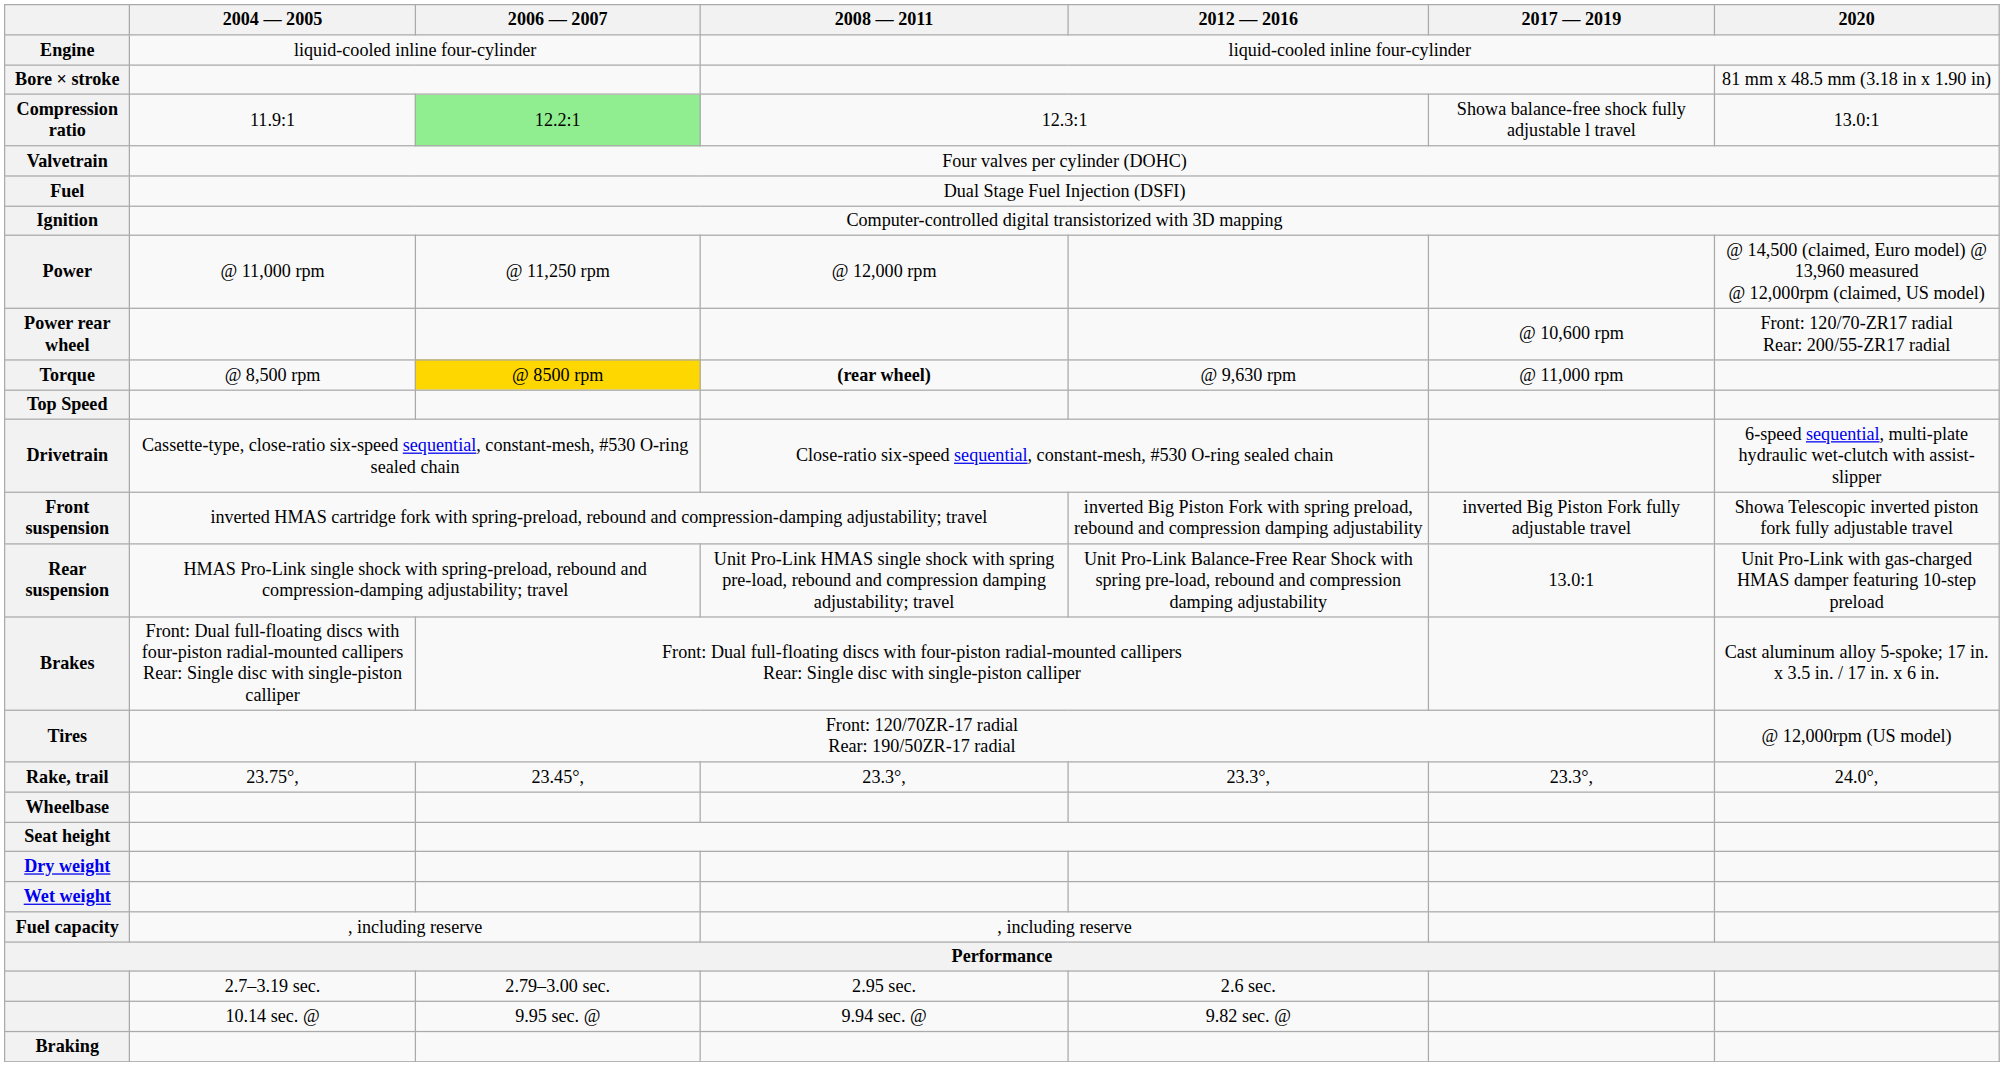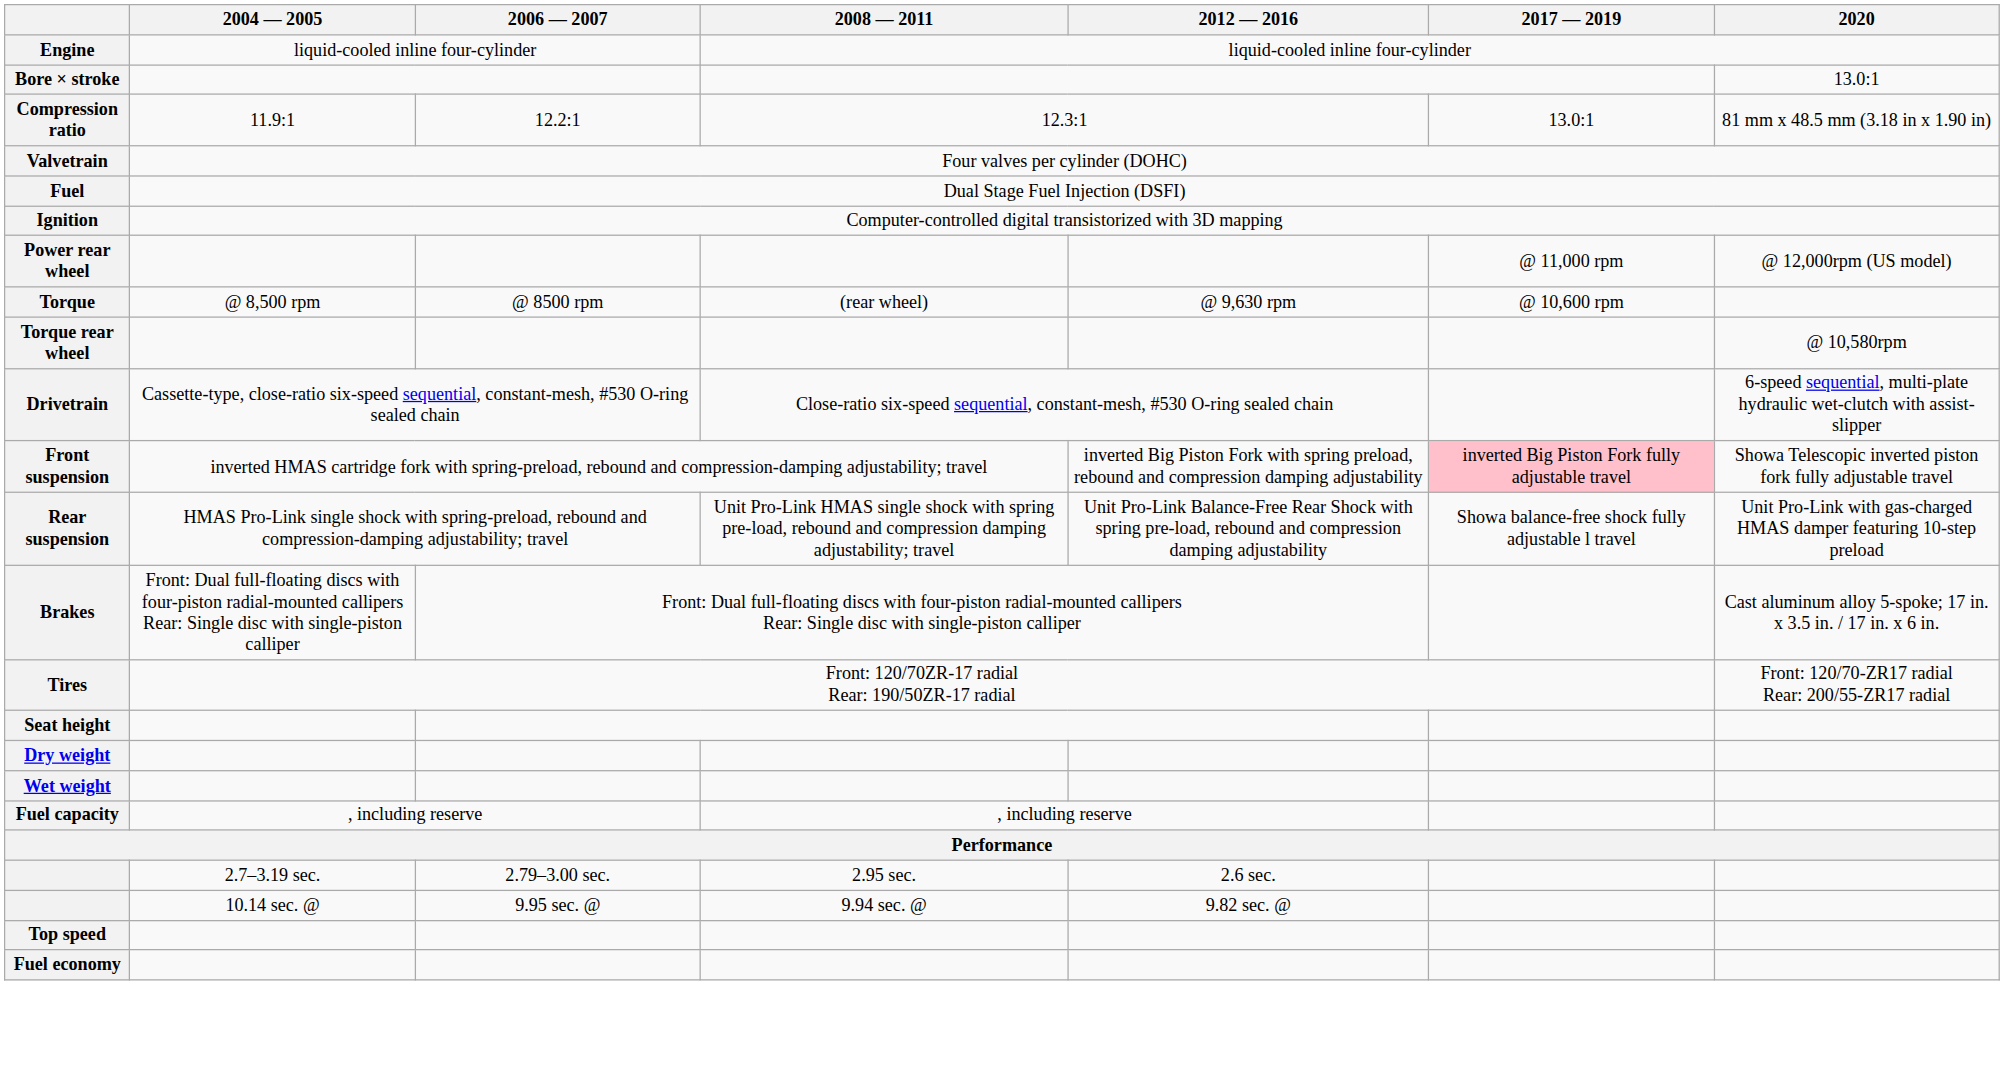 <table class="wikitable" style="margin:auto; text-align:center; font-size:90%;">
 <tr>
 <th></th>
 <th style="width:14.3%;">2004 — 2005</th>
 <th style="width:14.3%;">2006 — 2007</th>
 <th style="width:14.3;">2008 — 2011</th>
 <th style="width:16,7%;">2012 — 2016</th>
 <th style="width:14.3%;">2017 — 2019</th>
 <th style="width:14.3%;">2020</th>
 </tr>
 <tr>
 <th>Engine</th>
 <td colspan="2"> liquid-cooled inline four-cylinder</td>
 <td colspan="4"> liquid-cooled inline four-cylinder</td>
 </tr>
 <tr>
 <th>Bore × stroke</th>
 <td colspan="2"></td>
 <td colspan="3"></td>
-<td>81 mm x 48.5 mm (3.18 in x 1.90 in)</td>
+<td>13.0:1</td>
 </tr>
 <tr>
 <th>Compression ratio</th>
 <td>11.9:1</td>
-<td style="background: lightgreen;">12.2:1</td>
+<td>12.2:1</td>
 <td colspan="2">12.3:1</td>
-<td>Showa balance-free shock fully adjustable l travel</td>
 <td>13.0:1</td>
+<td>81 mm x 48.5 mm (3.18 in x 1.90 in)</td>
 </tr>
 <tr>
 <th>Valvetrain</th>
 <td colspan="6">Four valves per cylinder (DOHC)</td>
 </tr>
 <tr>
 <th>Fuel</th>
 <td colspan="6">Dual Stage Fuel Injection (DSFI)</td>
 </tr>
 <tr>
 <th>Ignition</th>
 <td colspan="6">Computer-controlled digital transistorized with 3D mapping</td>
 </tr>
 <tr>
-<th>Power</th>
-<td> @ 11,000 rpm</td>
-<td> @ 11,250 rpm</td>
-<td> @ 12,000 rpm</td>
-<td></td>
-<td></td>
-<td> @ 14,500 (claimed, Euro model)  @ 13,960 measured<br> @ 12,000rpm (claimed, US model)</td>
-</tr>
-<tr>
 <th>Power rear wheel</th>
 <td></td>
 <td></td>
 <td></td>
 <td></td>
-<td> @ 10,600 rpm</td>
-<td>Front: 120/70-ZR17 radial<br>Rear: 200/55-ZR17 radial</td>
+<td> @ 11,000 rpm</td>
+<td> @ 12,000rpm (US model)</td>
 </tr>
 <tr>
 <th>Torque</th>
 <td> @ 8,500 rpm</td>
-<td style="background: gold;"> @ 8500 rpm</td>
-<td><strong> (rear wheel)</strong></td>
+<td> @ 8500 rpm</td>
+<td> (rear wheel)</td>
 <td> @ 9,630 rpm</td>
-<td> @ 11,000 rpm</td>
+<td> @ 10,600 rpm</td>
 <td></td>
 </tr>
 <tr>
-<th>Top Speed</th>
+<th>Torque rear wheel</th>
 <td></td>
 <td></td>
 <td></td>
 <td></td>
 <td></td>
-<td></td>
+<td> @ 10,580rpm</td>
 </tr>
 <tr>
 <th>Drivetrain</th>
 <td colspan="2">Cassette-type, close-ratio six-speed <a href='#'>sequential</a>, constant-mesh, #530 O-ring sealed chain</td>
 <td colspan="2">Close-ratio six-speed <a href='#'>sequential</a>, constant-mesh, #530 O-ring sealed chain</td>
 <td></td>
 <td>6-speed <a href='#'>sequential</a>, multi-plate hydraulic wet-clutch with assist-slipper</td>
 </tr>
 <tr>
 <th>Front suspension</th>
 <td colspan="3"> inverted HMAS cartridge fork with spring-preload, rebound and compression-damping adjustability;  travel</td>
 <td> inverted Big Piston Fork with spring preload, rebound and compression damping adjustability</td>
-<td> inverted Big Piston Fork fully adjustable  travel</td>
+<td style="background: pink;"> inverted Big Piston Fork fully adjustable  travel</td>
 <td> Showa Telescopic inverted piston fork fully adjustable  travel</td>
 </tr>
 <tr>
 <th>Rear suspension</th>
 <td colspan="2">HMAS Pro-Link single shock with spring-preload, rebound and compression-damping adjustability;  travel</td>
 <td>Unit Pro-Link HMAS single shock with spring pre-load, rebound and compression damping adjustability;  travel</td>
 <td>Unit Pro-Link Balance-Free Rear Shock with spring pre-load, rebound and compression damping adjustability</td>
-<td>13.0:1</td>
+<td>Showa balance-free shock fully adjustable l travel</td>
 <td>Unit Pro-Link with gas-charged HMAS damper featuring 10-step preload</td>
 </tr>
 <tr>
 <th>Brakes</th>
 <td>Front: Dual full-floating  discs with four-piston radial-mounted callipers<br>Rear: Single  disc with single-piston calliper</td>
 <td colspan="3">Front: Dual full-floating  discs with four-piston radial-mounted callipers<br>Rear: Single  disc with single-piston calliper</td>
 <td></td>
 <td>Cast aluminum alloy 5-spoke; 17 in. x 3.5 in. / 17 in. x 6 in.</td>
 </tr>
 <tr>
 <th>Tires</th>
 <td colspan="5">Front: 120/70ZR-17 radial<br>Rear: 190/50ZR-17 radial</td>
-<td> @ 12,000rpm (US model)</td>
-</tr>
-<tr>
-<th>Rake, trail</th>
-<td>23.75°, </td>
-<td>23.45°, </td>
-<td>23.3°, </td>
-<td>23.3°, </td>
-<td>23.3°, </td>
-<td>24.0°, </td>
-</tr>
-<tr>
-<th>Wheelbase</th>
-<td></td>
-<td></td>
-<td></td>
-<td></td>
-<td></td>
-<td></td>
+<td>Front: 120/70-ZR17 radial<br>Rear: 200/55-ZR17 radial</td>
 </tr>
 <tr>
 <th>Seat height</th>
 <td></td>
 <td colspan="3"></td>
 <td></td>
 <td></td>
 </tr>
 <tr>
 <th><a href='#'>Dry weight</a></th>
 <td></td>
 <td></td>
 <td></td>
 <td></td>
 <td></td>
 <td></td>
 </tr>
 <tr>
 <th><a href='#'>Wet weight</a></th>
 <td></td>
 <td></td>
 <td></td>
 <td></td>
 <td></td>
 <td></td>
 </tr>
 <tr>
 <th>Fuel capacity</th>
 <td colspan="2">, including  reserve</td>
 <td colspan="2">, including  reserve</td>
 <td></td>
 <td></td>
 </tr>
 <tr>
 <th colspan="7">Performance</th>
 </tr>
 <tr>
 <th></th>
 <td>2.7–3.19 sec.</td>
 <td>2.79–3.00 sec.</td>
 <td>2.95 sec.</td>
 <td>2.6 sec.</td>
 <td></td>
 <td></td>
 </tr>
 <tr>
 <th></th>
 <td>10.14 sec. @ </td>
 <td>9.95 sec. @ </td>
 <td>9.94 sec. @ </td>
 <td>9.82 sec. @ </td>
 <td></td>
 <td></td>
 </tr>
 <tr>
-<th>Braking </th>
+<th>Top speed</th>
+<td></td>
+<td></td>
+<td></td>
+<td></td>
+<td></td>
+<td></td>
+</tr>
+<tr>
+<th>Fuel economy</th>
 <td></td>
 <td></td>
 <td></td>
 <td></td>
 <td></td>
 <td></td>
 </tr>
 </table>
